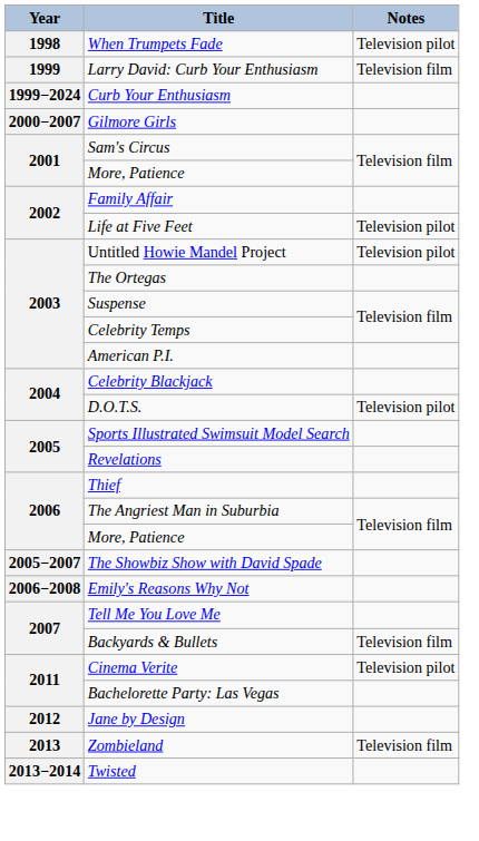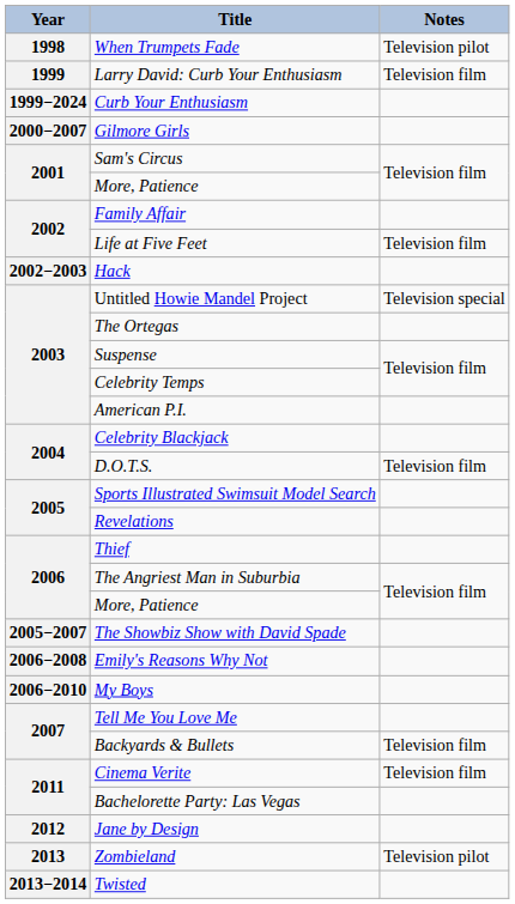 <table class="wikitable plainrowheaders" style="font-size:95%;">
 <tr>
 <th scope="col" style="background:#B0C4DE;">Year</th>
 <th scope="col" style="background:#B0C4DE;">Title</th>
 <th scope="col" style="background:#B0C4DE;">Notes</th>
 </tr>
 <tr>
 <th scope="row">1998</th>
 <td><em><a href='#'>When Trumpets Fade</a></em></td>
 <td>Television pilot</td>
 </tr>
 <tr>
 <th scope="row">1999</th>
 <td><em>Larry David: Curb Your Enthusiasm</em></td>
 <td>Television film</td>
 </tr>
 <tr>
 <th scope="row">1999−2024</th>
 <td><em><a href='#'>Curb Your Enthusiasm</a></em></td>
 <td></td>
 </tr>
 <tr>
 <th scope="row">2000−2007</th>
 <td><em><a href='#'>Gilmore Girls</a></em></td>
 <td></td>
 </tr>
 <tr>
 <th scope="row" rowspan="2">2001</th>
 <td><em>Sam's Circus</em></td>
 <td rowspan="2">Television film</td>
 </tr>
 <tr>
 <td><em>More, Patience</em></td>
 </tr>
 <tr>
 <th scope="row" rowspan="2">2002</th>
 <td><em><a href='#'>Family Affair</a></em></td>
 <td></td>
 </tr>
 <tr>
 <td><em>Life at Five Feet</em></td>
-<td>Television pilot</td>
+<td>Television film</td>
+</tr>
+<tr>
+<th scope="row">2002−2003</th>
+<td><em><a href='#'>Hack</a></em></td>
+<td></td>
 </tr>
 <tr>
 <th scope="row" rowspan="5">2003</th>
 <td>Untitled <a href='#'>Howie Mandel</a> Project</td>
-<td>Television pilot</td>
+<td>Television special</td>
 </tr>
 <tr>
 <td><em>The Ortegas</em></td>
 <td></td>
 </tr>
 <tr>
 <td><em>Suspense</em></td>
 <td rowspan="2">Television film</td>
 </tr>
 <tr>
 <td><em>Celebrity Temps</em></td>
 </tr>
 <tr>
 <td><em>American P.I.</em></td>
 <td></td>
 </tr>
 <tr>
 <th scope="row" rowspan="2">2004</th>
 <td><em><a href='#'>Celebrity Blackjack</a></em></td>
 <td></td>
 </tr>
 <tr>
 <td><em>D.O.T.S.</em></td>
-<td>Television pilot</td>
+<td>Television film</td>
 </tr>
 <tr>
 <th scope="row" rowspan="2">2005</th>
 <td><em><a href='#'>Sports Illustrated Swimsuit Model Search</a></em></td>
 <td></td>
 </tr>
 <tr>
 <td><em><a href='#'>Revelations</a></em></td>
 <td></td>
 </tr>
 <tr>
 <th scope="row" rowspan="3">2006</th>
 <td><em><a href='#'>Thief</a></em></td>
 <td></td>
 </tr>
 <tr>
 <td><em>The Angriest Man in Suburbia</em></td>
 <td rowspan="2">Television film</td>
 </tr>
 <tr>
 <td><em>More, Patience</em></td>
 </tr>
 <tr>
 <th scope="row">2005−2007</th>
 <td><em><a href='#'>The Showbiz Show with David Spade</a></em></td>
 </tr>
 <tr>
 <th scope="row">2006−2008</th>
 <td><em><a href='#'>Emily's Reasons Why Not</a></em></td>
 <td></td>
 </tr>
 <tr>
+<th scope="row">2006−2010</th>
+<td><em><a href='#'>My Boys</a></em></td>
+<td></td>
+</tr>
+<tr>
 <th scope="row" rowspan="2">2007</th>
 <td><em><a href='#'>Tell Me You Love Me</a></em></td>
 </tr>
 <tr>
 <td><em>Backyards & Bullets</em></td>
 <td>Television film</td>
 </tr>
 <tr>
 <th scope="row" rowspan="2">2011</th>
 <td><em><a href='#'>Cinema Verite</a></em></td>
-<td>Television pilot</td>
+<td>Television film</td>
 </tr>
 <tr>
 <td><em>Bachelorette Party: Las Vegas</em></td>
 <td></td>
 </tr>
 <tr>
 <th scope="row">2012</th>
 <td><em><a href='#'>Jane by Design</a></em></td>
 <td></td>
 </tr>
 <tr>
 <th scope="row">2013</th>
 <td><em><a href='#'>Zombieland</a></em></td>
-<td>Television film</td>
+<td>Television pilot</td>
 </tr>
 <tr>
 <th scope="row">2013−2014</th>
 <td><em><a href='#'>Twisted</a></em></td>
 <td></td>
 </tr>
 </table>
